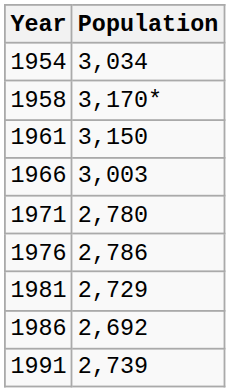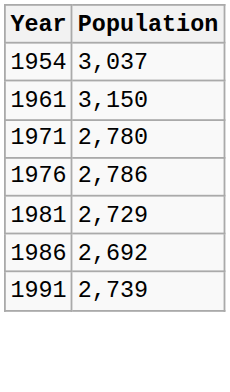 <table class="wikitable">
 <tr>
 <th>Year</th>
 <th>Population</th>
 </tr>
 <tr>
 <td>1954</td>
-<td>3,034</td>
-</tr>
-<tr>
-<td>1958</td>
-<td>3,170*</td>
+<td>3,037</td>
 </tr>
 <tr>
 <td>1961</td>
 <td>3,150</td>
-</tr>
-<tr>
-<td>1966</td>
-<td>3,003</td>
 </tr>
 <tr>
 <td>1971</td>
 <td>2,780</td>
 </tr>
 <tr>
 <td>1976</td>
 <td>2,786</td>
 </tr>
 <tr>
 <td>1981</td>
 <td>2,729</td>
 </tr>
 <tr>
 <td>1986</td>
 <td>2,692</td>
 </tr>
 <tr>
 <td>1991</td>
 <td>2,739</td>
 </tr>
 </table>
